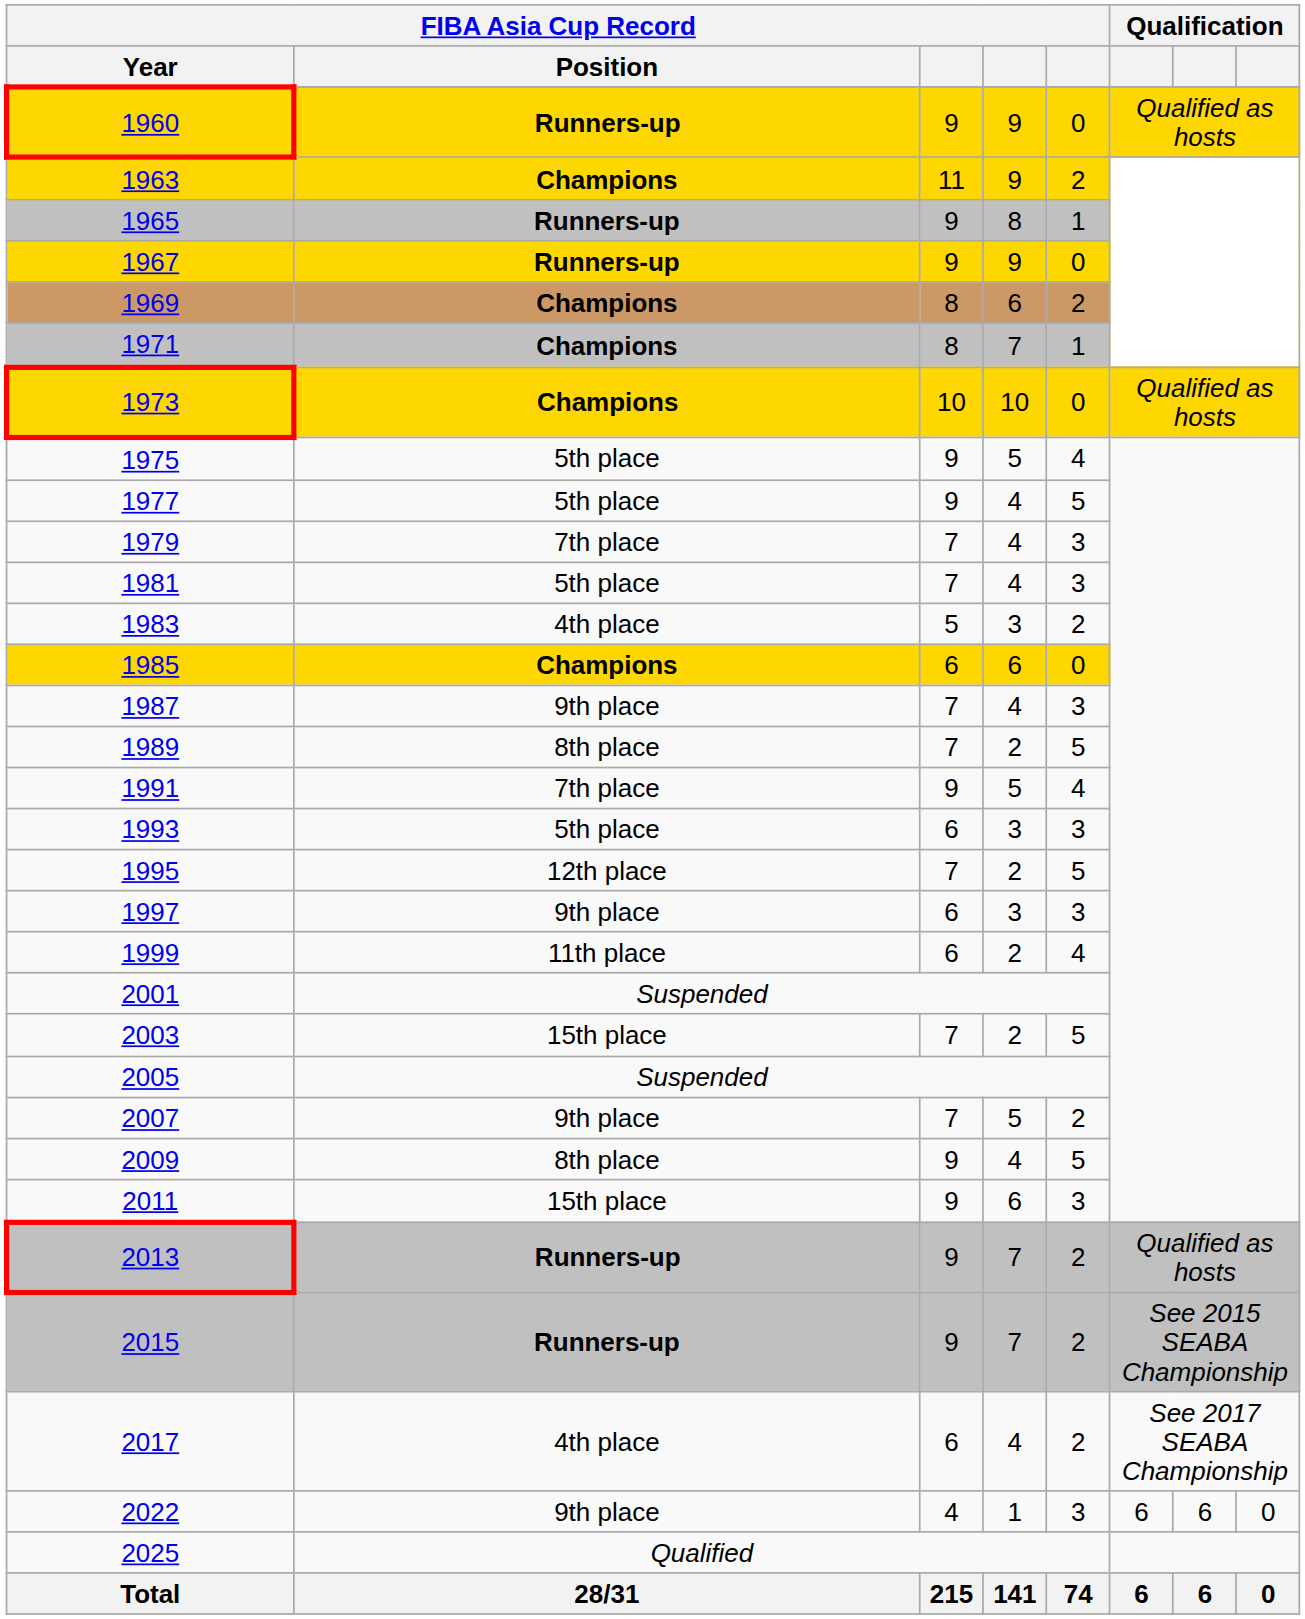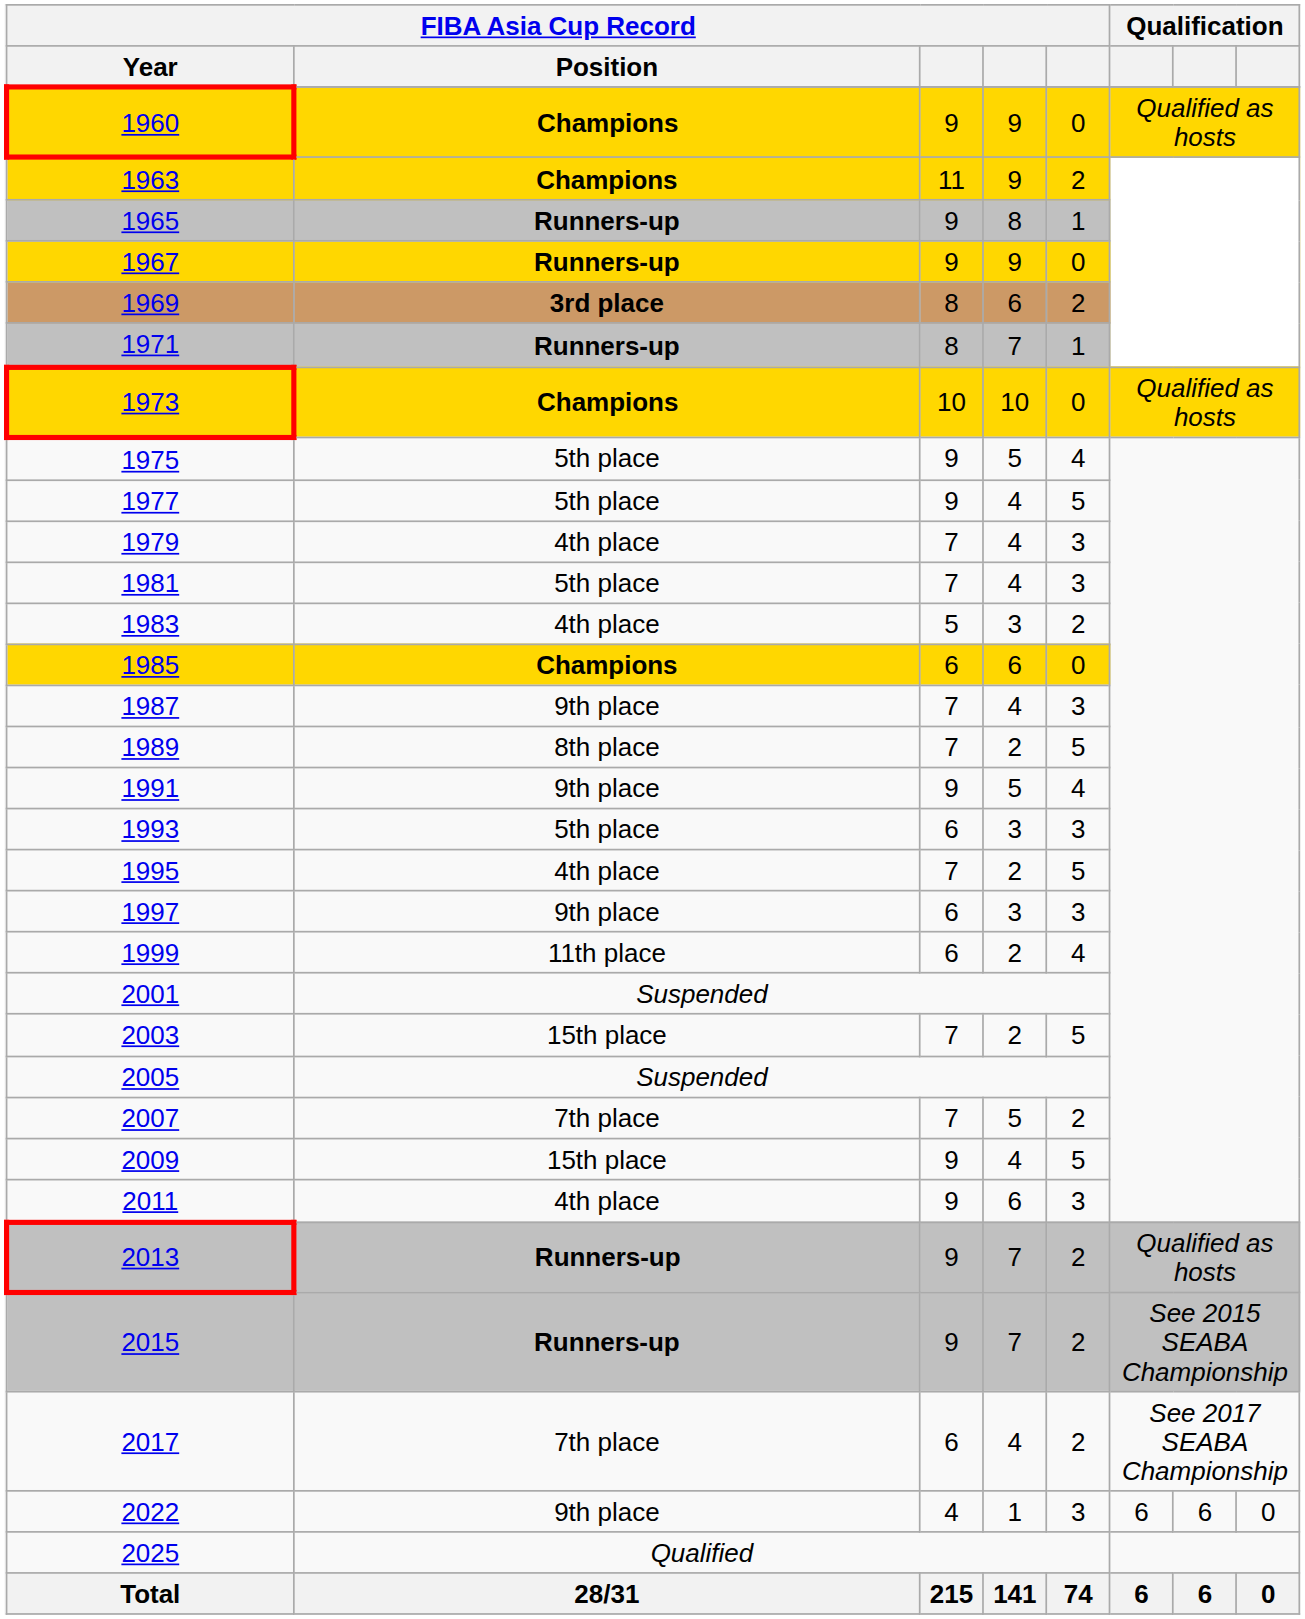 <table class="wikitable collapsible autocollapse" style="text-align: center; font-size:95%;" width=60%;">
 <tr>
 <th colspan=5><a href='#'>FIBA Asia Cup Record</a></th>
 <th colspan=4>Qualification</th>
 </tr>
 <tr>
 <th>Year</th>
 <th>Position</th>
 <th width=30></th>
 <th width=30></th>
 <th width=30></th>
 <th width=30></th>
 <th width=30></th>
 <th width=30></th>
 </tr>
 <tr>
 </tr>
 <tr bgcolor=gold>
 <td style="border: 3px solid red"> <a href='#'>1960</a></td>
-<td><strong>Runners-up</strong></td>
+<td><strong>Champions</strong></td>
 <td>9</td>
 <td>9</td>
 <td>0</td>
 <td colspan=3 rowspan=1><em>Qualified as hosts</em></td>
 </tr>
 <tr bgcolor=gold>
 <td> <a href='#'>1963</a></td>
 <td><strong>Champions</strong></td>
 <td>11</td>
 <td>9</td>
 <td>2</td>
 <td bgcolor=white colspan=3 rowspan=5></td>
 </tr>
 <tr bgcolor=silver>
 <td> <a href='#'>1965</a></td>
 <td><strong>Runners-up</strong></td>
 <td>9</td>
 <td>8</td>
 <td>1</td>
 </tr>
 <tr bgcolor=gold>
 <td> <a href='#'>1967</a></td>
 <td><strong>Runners-up</strong></td>
 <td>9</td>
 <td>9</td>
 <td>0</td>
 </tr>
 <tr bgcolor=#cc9966>
 <td> <a href='#'>1969</a></td>
-<td><strong>Champions</strong></td>
+<td><strong>3rd place</strong></td>
 <td>8</td>
 <td>6</td>
 <td>2</td>
 </tr>
 <tr bgcolor=silver>
 <td> <a href='#'>1971</a></td>
-<td><strong>Champions</strong></td>
+<td><strong>Runners-up</strong></td>
 <td>8</td>
 <td>7</td>
 <td>1</td>
 </tr>
 <tr bgcolor=gold>
 <td style="border: 3px solid red"> <a href='#'>1973</a></td>
 <td><strong>Champions</strong></td>
 <td>10</td>
 <td>10</td>
 <td>0</td>
 <td colspan=3 rowspan=1><em>Qualified as hosts</em></td>
 </tr>
 <tr>
 <td> <a href='#'>1975</a></td>
 <td>5th place</td>
 <td>9</td>
 <td>5</td>
 <td>4</td>
 <td colspan=3 rowspan=19></td>
 </tr>
 <tr>
 <td> <a href='#'>1977</a></td>
 <td>5th place</td>
 <td>9</td>
 <td>4</td>
 <td>5</td>
 </tr>
 <tr>
 <td> <a href='#'>1979</a></td>
-<td>7th place</td>
+<td>4th place</td>
 <td>7</td>
 <td>4</td>
 <td>3</td>
 </tr>
 <tr>
 <td> <a href='#'>1981</a></td>
 <td>5th place</td>
 <td>7</td>
 <td>4</td>
 <td>3</td>
 </tr>
 <tr>
 <td> <a href='#'>1983</a></td>
 <td>4th place</td>
 <td>5</td>
 <td>3</td>
 <td>2</td>
 </tr>
 <tr bgcolor=gold>
 <td> <a href='#'>1985</a></td>
 <td><strong>Champions</strong></td>
 <td>6</td>
 <td>6</td>
 <td>0</td>
 </tr>
 <tr>
 <td> <a href='#'>1987</a></td>
 <td>9th place</td>
 <td>7</td>
 <td>4</td>
 <td>3</td>
 </tr>
 <tr>
 <td> <a href='#'>1989</a></td>
 <td>8th place</td>
 <td>7</td>
 <td>2</td>
 <td>5</td>
 </tr>
 <tr>
 <td> <a href='#'>1991</a></td>
-<td>7th place</td>
+<td>9th place</td>
 <td>9</td>
 <td>5</td>
 <td>4</td>
 </tr>
 <tr>
 <td> <a href='#'>1993</a></td>
 <td>5th place</td>
 <td>6</td>
 <td>3</td>
 <td>3</td>
 </tr>
 <tr>
 <td> <a href='#'>1995</a></td>
-<td>12th place</td>
+<td>4th place</td>
 <td>7</td>
 <td>2</td>
 <td>5</td>
 </tr>
 <tr>
 <td> <a href='#'>1997</a></td>
 <td>9th place</td>
 <td>6</td>
 <td>3</td>
 <td>3</td>
 </tr>
 <tr>
 <td> <a href='#'>1999</a></td>
 <td>11th place</td>
 <td>6</td>
 <td>2</td>
 <td>4</td>
 </tr>
 <tr>
 <td> <a href='#'>2001</a></td>
 <td colspan=4><em>Suspended</em></td>
 </tr>
 <tr>
 <td> <a href='#'>2003</a></td>
 <td>15th place</td>
 <td>7</td>
 <td>2</td>
 <td>5</td>
 </tr>
 <tr>
 <td> <a href='#'>2005</a></td>
 <td colspan=4><em>Suspended</em></td>
 </tr>
 <tr>
 <td> <a href='#'>2007</a></td>
-<td>9th place</td>
+<td>7th place</td>
 <td>7</td>
 <td>5</td>
 <td>2</td>
 </tr>
 <tr>
 <td> <a href='#'>2009</a></td>
-<td>8th place</td>
+<td>15th place</td>
 <td>9</td>
 <td>4</td>
 <td>5</td>
 </tr>
 <tr>
 <td> <a href='#'>2011</a></td>
-<td>15th place</td>
+<td>4th place</td>
 <td>9</td>
 <td>6</td>
 <td>3</td>
 </tr>
 <tr bgcolor=silver>
 <td style="border: 3px solid red"> <a href='#'>2013</a></td>
 <td><strong>Runners-up</strong></td>
 <td>9</td>
 <td>7</td>
 <td>2</td>
 <td bgcolor=silver colspan=3 rowspan=1><em>Qualified as hosts</em></td>
 </tr>
 <tr bgcolor=silver>
 <td> <a href='#'>2015</a></td>
 <td><strong>Runners-up</strong></td>
 <td>9</td>
 <td>7</td>
 <td>2</td>
 <td bgcolor=silver colspan=3 rowspan=1><em>See 2015 SEABA Championship</em></td>
 </tr>
 <tr>
 <td> <a href='#'>2017</a></td>
-<td>4th place</td>
+<td>7th place</td>
 <td>6</td>
 <td>4</td>
 <td>2</td>
 <td colspan=3 rowspan=1><em>See 2017 SEABA Championship</em></td>
 </tr>
 <tr>
 <td> <a href='#'>2022</a></td>
 <td>9th place</td>
 <td>4</td>
 <td>1</td>
 <td>3</td>
 <td>6</td>
 <td>6</td>
 <td>0</td>
 </tr>
 <tr>
 <td> <a href='#'>2025</a></td>
 <td colspan=4><em>Qualified</em></td>
 </tr>
 <tr>
 <th>Total</th>
 <th>28/31</th>
 <th>215</th>
 <th>141</th>
 <th>74</th>
 <th>6</th>
 <th>6</th>
 <th>0</th>
 </tr>
 </table>
